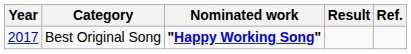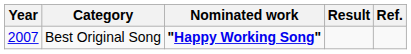 <table class="wikitable">
 <tr>
 <th>Year</th>
 <th>Category</th>
 <th>Nominated work</th>
 <th>Result</th>
 <th>Ref.</th>
 </tr>
 <tr>
-<td><a href='#'>2017</a></td>
+<td><a href='#'>2007</a></td>
 <td>Best Original Song</td>
 <td><strong>"<a href='#'>Happy Working Song</a>" </strong></td>
 <td></td>
 <td align="center"></td>
 </tr>
 </table>
